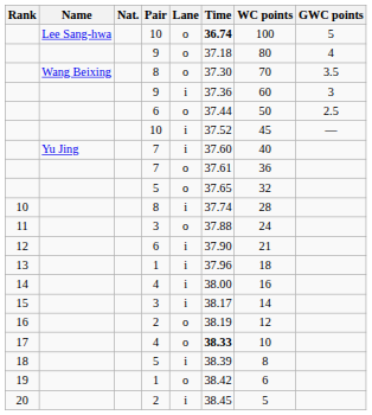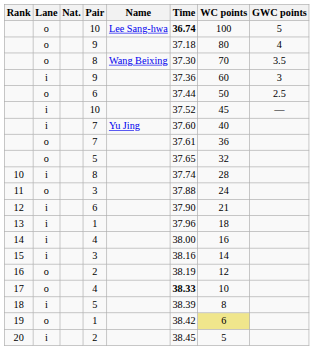 <table class="wikitable sortable" style="text-align:center">
 <tr>
 <th>Rank</th>
-<th>Name</th>
+<th>Lane</th>
 <th>Nat.</th>
 <th>Pair</th>
-<th>Lane</th>
+<th>Name</th>
 <th>Time</th>
 <th>WC points</th>
 <th>GWC points</th>
 </tr>
 <tr>
 <td></td>
-<td align=left><a href='#'>Lee Sang-hwa</a></td>
+<td>o</td>
 <td></td>
 <td>10</td>
-<td>o</td>
+<td align=left><a href='#'>Lee Sang-hwa</a></td>
 <td><strong>36.74</strong></td>
 <td>100</td>
 <td>5</td>
 </tr>
 <tr>
 <td></td>
-<td align=left></td>
+<td>o</td>
 <td></td>
 <td>9</td>
-<td>o</td>
+<td align=left></td>
 <td>37.18</td>
 <td>80</td>
 <td>4</td>
 </tr>
 <tr>
 <td></td>
-<td align=left><a href='#'>Wang Beixing</a></td>
+<td>o</td>
 <td></td>
 <td>8</td>
-<td>o</td>
+<td align=left><a href='#'>Wang Beixing</a></td>
 <td>37.30</td>
 <td>70</td>
 <td>3.5</td>
 </tr>
 <tr>
 <td></td>
-<td align=left></td>
+<td>i</td>
 <td></td>
 <td>9</td>
-<td>i</td>
+<td align=left></td>
 <td>37.36</td>
 <td>60</td>
 <td>3</td>
 </tr>
 <tr>
 <td></td>
-<td align=left></td>
+<td>o</td>
 <td></td>
 <td>6</td>
-<td>o</td>
+<td align=left></td>
 <td>37.44</td>
 <td>50</td>
 <td>2.5</td>
 </tr>
 <tr>
 <td></td>
-<td align=left></td>
+<td>i</td>
 <td></td>
 <td>10</td>
-<td>i</td>
+<td align=left></td>
 <td>37.52</td>
 <td>45</td>
 <td>—</td>
 </tr>
 <tr>
 <td></td>
-<td align=left><a href='#'>Yu Jing</a></td>
+<td>i</td>
 <td></td>
 <td>7</td>
-<td>i</td>
+<td align=left><a href='#'>Yu Jing</a></td>
 <td>37.60</td>
 <td>40</td>
 <td></td>
 </tr>
 <tr>
 <td></td>
-<td align=left></td>
+<td>o</td>
 <td></td>
 <td>7</td>
-<td>o</td>
+<td align=left></td>
 <td>37.61</td>
 <td>36</td>
 <td></td>
 </tr>
 <tr>
 <td></td>
-<td align=left></td>
+<td>o</td>
 <td></td>
 <td>5</td>
-<td>o</td>
+<td align=left></td>
 <td>37.65</td>
 <td>32</td>
 <td></td>
 </tr>
 <tr>
 <td>10</td>
-<td align=left></td>
+<td>i</td>
 <td></td>
 <td>8</td>
-<td>i</td>
+<td align=left></td>
 <td>37.74</td>
 <td>28</td>
 <td></td>
 </tr>
 <tr>
 <td>11</td>
-<td align=left></td>
+<td>o</td>
 <td></td>
 <td>3</td>
-<td>o</td>
+<td align=left></td>
 <td>37.88</td>
 <td>24</td>
 <td></td>
 </tr>
 <tr>
 <td>12</td>
-<td align=left></td>
+<td>i</td>
 <td></td>
 <td>6</td>
-<td>i</td>
+<td align=left></td>
 <td>37.90</td>
 <td>21</td>
 <td></td>
 </tr>
 <tr>
 <td>13</td>
-<td align=left></td>
+<td>i</td>
 <td></td>
 <td>1</td>
-<td>i</td>
+<td align=left></td>
 <td>37.96</td>
 <td>18</td>
 <td></td>
 </tr>
 <tr>
 <td>14</td>
-<td align=left></td>
+<td>i</td>
 <td></td>
 <td>4</td>
-<td>i</td>
+<td align=left></td>
 <td>38.00</td>
 <td>16</td>
 <td></td>
 </tr>
 <tr>
 <td>15</td>
-<td align=left></td>
+<td>i</td>
 <td></td>
 <td>3</td>
-<td>i</td>
-<td>38.17</td>
+<td align=left></td>
+<td>38.16</td>
 <td>14</td>
 <td></td>
 </tr>
 <tr>
 <td>16</td>
-<td align=left></td>
+<td>o</td>
 <td></td>
 <td>2</td>
-<td>o</td>
+<td align=left></td>
 <td>38.19</td>
 <td>12</td>
 <td></td>
 </tr>
 <tr>
 <td>17</td>
-<td align=left></td>
+<td>o</td>
 <td></td>
 <td>4</td>
-<td>o</td>
+<td align=left></td>
 <td><strong>38.33</strong></td>
 <td>10</td>
 <td></td>
 </tr>
 <tr>
 <td>18</td>
-<td align=left></td>
+<td>i</td>
 <td></td>
 <td>5</td>
-<td>i</td>
+<td align=left></td>
 <td>38.39</td>
 <td>8</td>
 <td></td>
 </tr>
 <tr>
 <td>19</td>
-<td align=left></td>
+<td>o</td>
 <td></td>
 <td>1</td>
-<td>o</td>
+<td align=left></td>
 <td>38.42</td>
-<td>6</td>
+<td style="background: khaki;">6</td>
 <td></td>
 </tr>
 <tr>
 <td>20</td>
-<td align=left></td>
+<td>i</td>
 <td></td>
 <td>2</td>
-<td>i</td>
+<td align=left></td>
 <td>38.45</td>
 <td>5</td>
 <td></td>
 </tr>
 </table>
